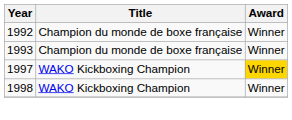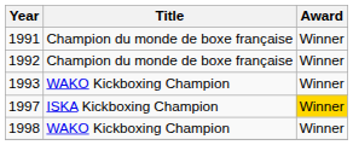 <table class="wikitable">
 <tr>
 <th>Year</th>
 <th>Title</th>
 <th>Award</th>
+</tr>
+<tr>
+<td>1991</td>
+<td>Champion du monde de boxe française</td>
+<td>Winner</td>
 </tr>
 <tr>
 <td>1992</td>
 <td>Champion du monde de boxe française</td>
 <td>Winner</td>
 </tr>
 <tr>
 <td>1993</td>
-<td>Champion du monde de boxe française</td>
+<td><a href='#'>WAKO</a> Kickboxing Champion</td>
 <td>Winner</td>
 </tr>
 <tr>
 <td>1997</td>
-<td><a href='#'>WAKO</a> Kickboxing Champion</td>
+<td><a href='#'>ISKA</a> Kickboxing Champion</td>
 <td style="background: gold;">Winner</td>
 </tr>
 <tr>
 <td>1998</td>
 <td><a href='#'>WAKO</a> Kickboxing Champion</td>
 <td>Winner</td>
 </tr>
 <tr>
 </tr>
 </table>
